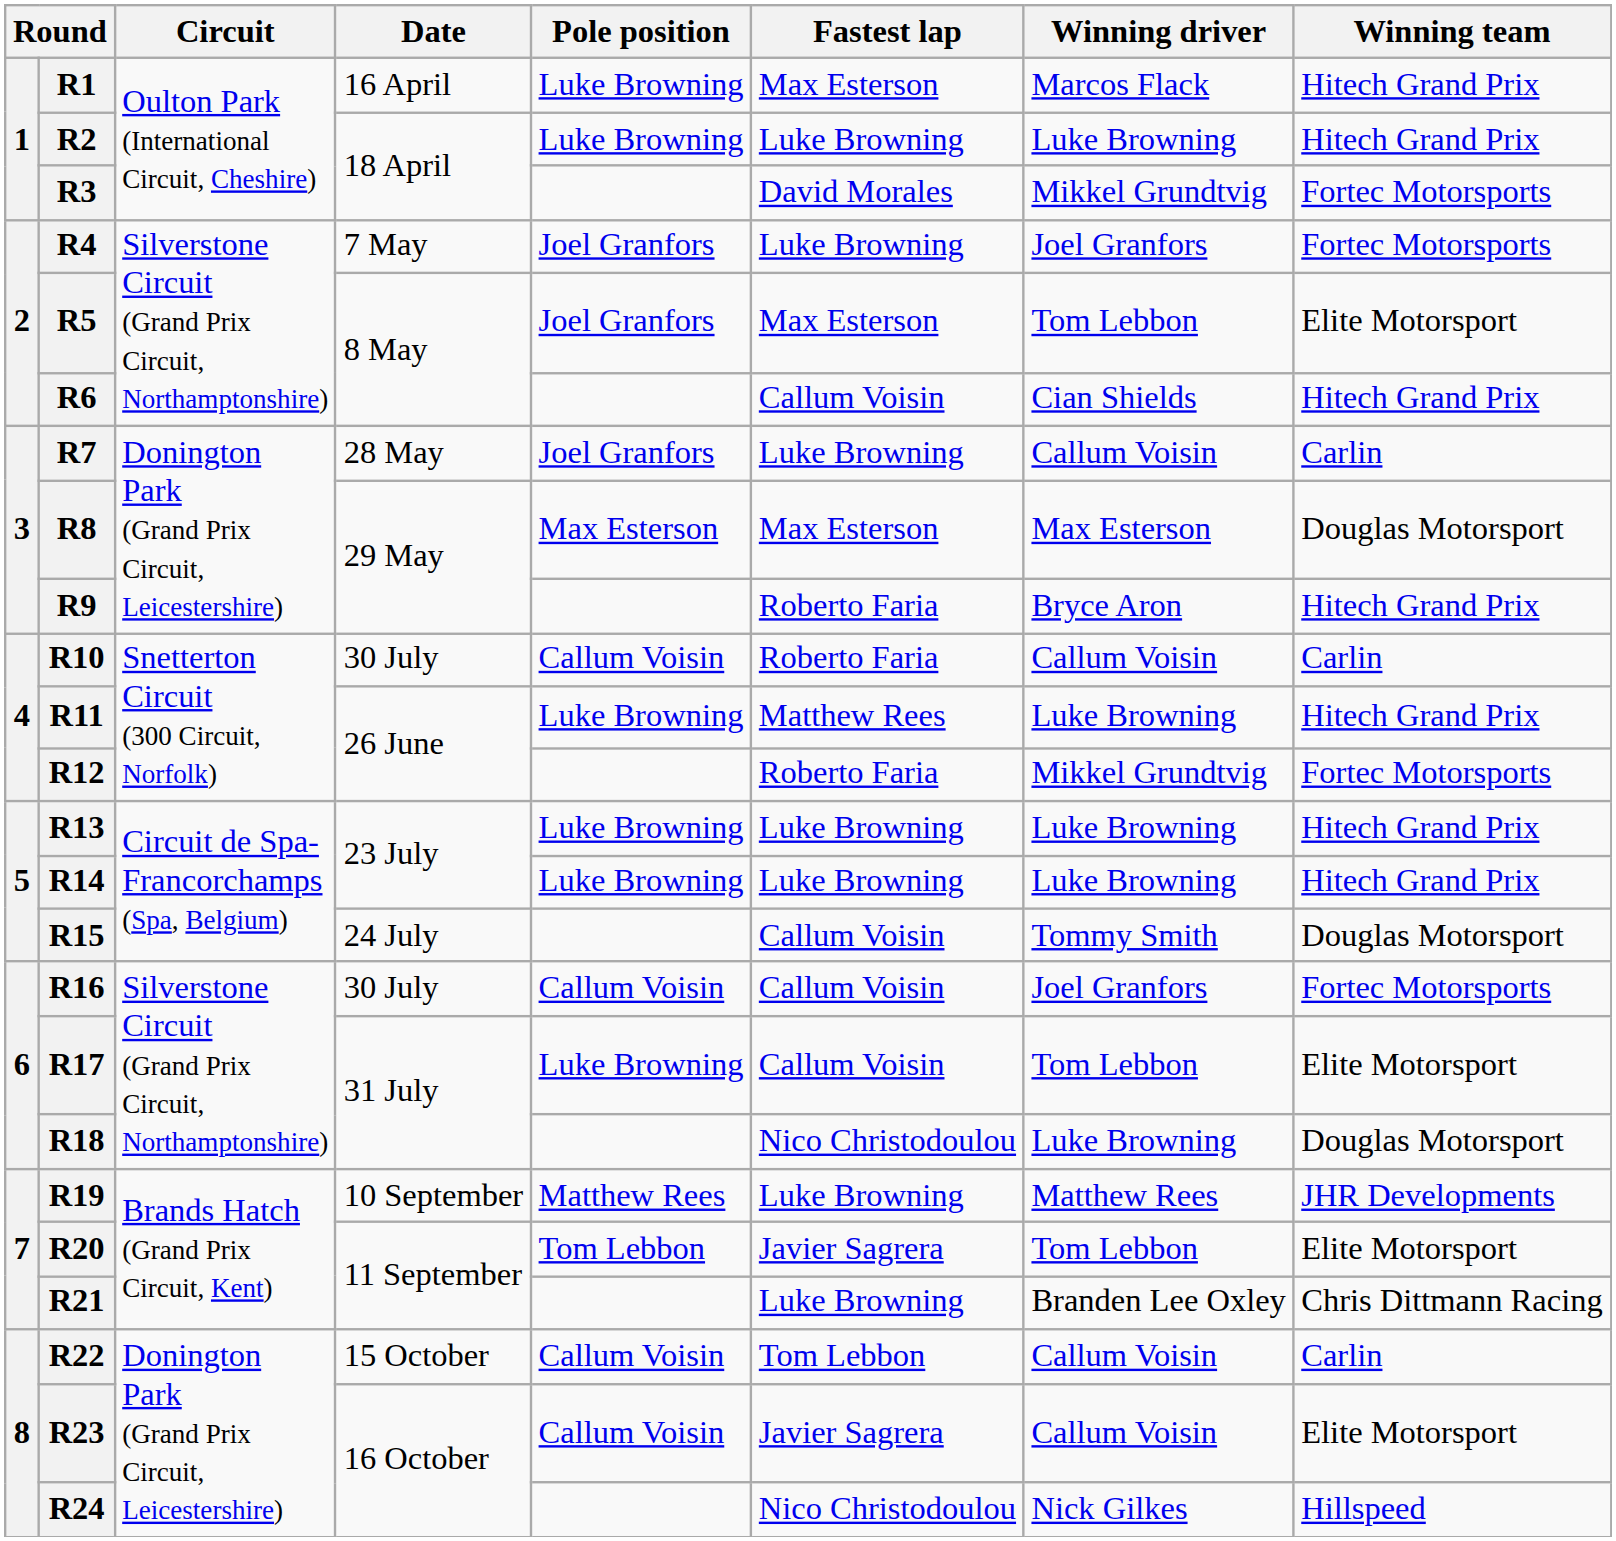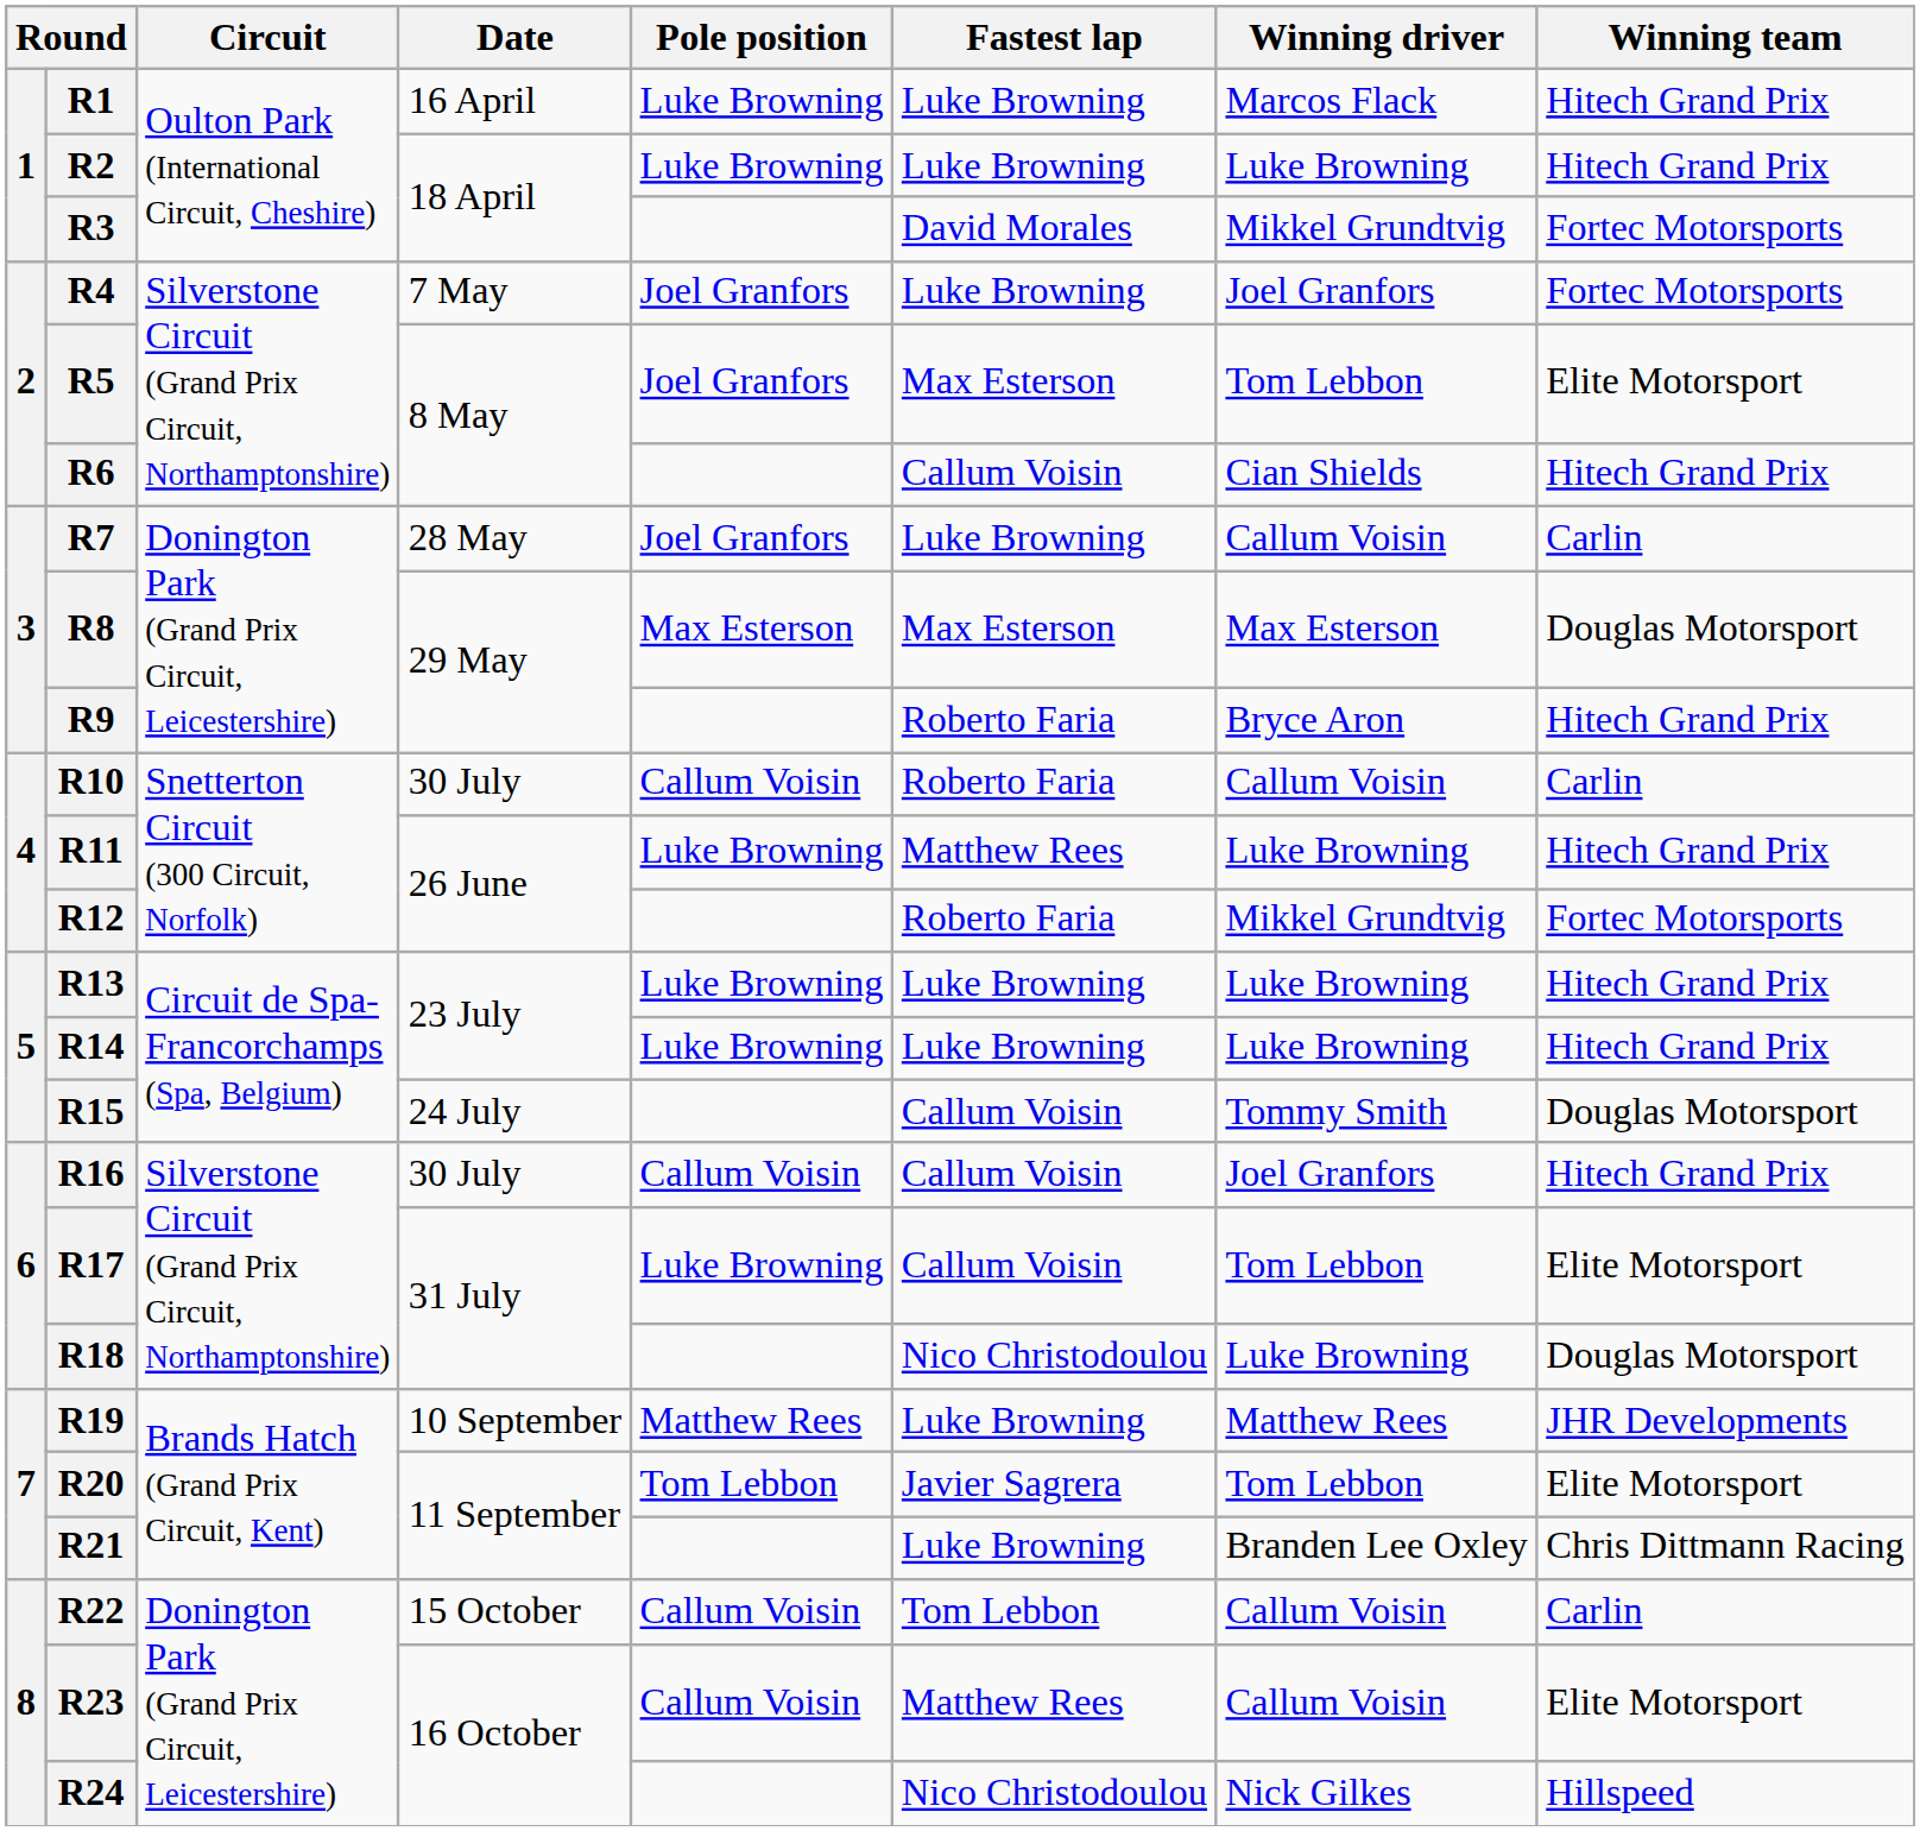 <table class="wikitable" style="font-size: 85%">
 <tr>
 <th colspan=2>Round</th>
 <th>Circuit</th>
 <th>Date</th>
 <th>Pole position</th>
 <th>Fastest lap</th>
 <th>Winning driver</th>
 <th>Winning team</th>
 </tr>
 <tr>
 <th rowspan=3>1</th>
 <th>R1</th>
 <td rowspan=3><a href='#'>Oulton Park</a><br><small>(International Circuit, <a href='#'>Cheshire</a>)</small></td>
 <td>16 April</td>
 <td nowrap> <a href='#'>Luke Browning</a></td>
-<td> <a href='#'>Max Esterson</a></td>
+<td> <a href='#'>Luke Browning</a></td>
 <td> <a href='#'>Marcos Flack</a></td>
 <td><a href='#'>Hitech Grand Prix</a></td>
 </tr>
 <tr>
 <th>R2</th>
 <td rowspan=2>18 April</td>
 <td> <a href='#'>Luke Browning</a></td>
 <td> <a href='#'>Luke Browning</a></td>
 <td> <a href='#'>Luke Browning</a></td>
 <td><a href='#'>Hitech Grand Prix</a></td>
 </tr>
 <tr>
 <th>R3</th>
 <td></td>
 <td> <a href='#'>David Morales</a></td>
 <td nowrap> <a href='#'>Mikkel Grundtvig</a></td>
 <td><a href='#'>Fortec Motorsports</a></td>
 </tr>
 <tr>
 <th rowspan=3>2</th>
 <th>R4</th>
 <td rowspan=3><a href='#'>Silverstone Circuit</a><br><small>(Grand Prix Circuit, <a href='#'>Northamptonshire</a>)</small></td>
 <td>7 May</td>
 <td> <a href='#'>Joel Granfors</a></td>
 <td> <a href='#'>Luke Browning</a></td>
 <td> <a href='#'>Joel Granfors</a></td>
 <td><a href='#'>Fortec Motorsports</a></td>
 </tr>
 <tr>
 <th>R5</th>
 <td rowspan=2>8 May</td>
 <td> <a href='#'>Joel Granfors</a></td>
 <td> <a href='#'>Max Esterson</a></td>
 <td> <a href='#'>Tom Lebbon</a></td>
 <td>Elite Motorsport</td>
 </tr>
 <tr>
 <th>R6</th>
 <td></td>
 <td> <a href='#'>Callum Voisin</a></td>
 <td> <a href='#'>Cian Shields</a></td>
 <td><a href='#'>Hitech Grand Prix</a></td>
 </tr>
 <tr>
 <th rowspan=3>3</th>
 <th>R7</th>
 <td rowspan=3><a href='#'>Donington Park</a><br><small>(Grand Prix Circuit, <a href='#'>Leicestershire</a>)</small></td>
 <td>28 May</td>
 <td> <a href='#'>Joel Granfors</a></td>
 <td> <a href='#'>Luke Browning</a></td>
 <td> <a href='#'>Callum Voisin</a></td>
 <td><a href='#'>Carlin</a></td>
 </tr>
 <tr>
 <th>R8</th>
 <td rowspan="2">29 May</td>
 <td> <a href='#'>Max Esterson</a></td>
 <td> <a href='#'>Max Esterson</a></td>
 <td> <a href='#'>Max Esterson</a></td>
 <td>Douglas Motorsport</td>
 </tr>
 <tr>
 <th>R9</th>
 <td></td>
 <td> <a href='#'>Roberto Faria</a></td>
 <td> <a href='#'>Bryce Aron</a></td>
 <td><a href='#'>Hitech Grand Prix</a></td>
 </tr>
 <tr>
 <th rowspan=3>4</th>
 <th>R10</th>
 <td rowspan=3><a href='#'>Snetterton Circuit</a><br><small>(300 Circuit, <a href='#'>Norfolk</a>)</small></td>
 <td>30 July</td>
 <td> <a href='#'>Callum Voisin</a></td>
 <td> <a href='#'>Roberto Faria</a></td>
 <td> <a href='#'>Callum Voisin</a></td>
 <td><a href='#'>Carlin</a></td>
 </tr>
 <tr>
 <th>R11</th>
 <td rowspan="2">26 June</td>
 <td> <a href='#'>Luke Browning</a></td>
 <td> <a href='#'>Matthew Rees</a></td>
 <td> <a href='#'>Luke Browning</a></td>
 <td><a href='#'>Hitech Grand Prix</a></td>
 </tr>
 <tr>
 <th>R12</th>
 <td></td>
 <td> <a href='#'>Roberto Faria</a></td>
 <td> <a href='#'>Mikkel Grundtvig</a></td>
 <td><a href='#'>Fortec Motorsports</a></td>
 </tr>
 <tr>
 <th rowspan=3>5</th>
 <th>R13</th>
 <td rowspan=3><a href='#'>Circuit de Spa-Francorchamps</a><br><small>(<a href='#'>Spa</a>, <a href='#'>Belgium</a>)</small></td>
 <td rowspan="2">23 July</td>
 <td> <a href='#'>Luke Browning</a></td>
 <td> <a href='#'>Luke Browning</a></td>
 <td> <a href='#'>Luke Browning</a></td>
 <td><a href='#'>Hitech Grand Prix</a></td>
 </tr>
 <tr>
 <th>R14</th>
 <td> <a href='#'>Luke Browning</a></td>
 <td> <a href='#'>Luke Browning</a></td>
 <td> <a href='#'>Luke Browning</a></td>
 <td><a href='#'>Hitech Grand Prix</a></td>
 </tr>
 <tr>
 <th>R15</th>
 <td>24 July</td>
 <td></td>
 <td> <a href='#'>Callum Voisin</a></td>
 <td> <a href='#'>Tommy Smith</a></td>
 <td nowrap>Douglas Motorsport</td>
 </tr>
 <tr>
 <th rowspan=3>6</th>
 <th>R16</th>
 <td rowspan=3><a href='#'>Silverstone Circuit</a><br><small>(Grand Prix Circuit, <a href='#'>Northamptonshire</a>)</small></td>
 <td>30 July</td>
 <td> <a href='#'>Callum Voisin</a></td>
 <td> <a href='#'>Callum Voisin</a></td>
 <td> <a href='#'>Joel Granfors</a></td>
-<td><a href='#'>Fortec Motorsports</a></td>
+<td><a href='#'>Hitech Grand Prix</a></td>
 </tr>
 <tr>
 <th>R17</th>
 <td rowspan="2">31 July</td>
 <td> <a href='#'>Luke Browning</a></td>
 <td> <a href='#'>Callum Voisin</a></td>
 <td> <a href='#'>Tom Lebbon</a></td>
 <td>Elite Motorsport</td>
 </tr>
 <tr>
 <th>R18</th>
 <td></td>
 <td nowrap> <a href='#'>Nico Christodoulou</a></td>
 <td> <a href='#'>Luke Browning</a></td>
 <td>Douglas Motorsport</td>
 </tr>
 <tr>
 <th rowspan=3>7</th>
 <th>R19</th>
 <td rowspan=3><a href='#'>Brands Hatch</a><br><small>(Grand Prix Circuit, <a href='#'>Kent</a>)</small></td>
 <td nowrap>10 September</td>
 <td> <a href='#'>Matthew Rees</a></td>
 <td> <a href='#'>Luke Browning</a></td>
 <td> <a href='#'>Matthew Rees</a></td>
 <td><a href='#'>JHR Developments</a></td>
 </tr>
 <tr>
 <th>R20</th>
 <td rowspan="2">11 September</td>
 <td> <a href='#'>Tom Lebbon</a></td>
 <td> <a href='#'>Javier Sagrera</a></td>
 <td> <a href='#'>Tom Lebbon</a></td>
 <td>Elite Motorsport</td>
 </tr>
 <tr>
 <th>R21</th>
 <td></td>
 <td> <a href='#'>Luke Browning</a></td>
 <td nowrap> Branden Lee Oxley</td>
 <td nowrap>Chris Dittmann Racing</td>
 </tr>
 <tr>
 <th rowspan=3>8</th>
 <th>R22</th>
 <td rowspan=3><a href='#'>Donington Park</a><br><small>(Grand Prix Circuit, <a href='#'>Leicestershire</a>)</small></td>
 <td>15 October</td>
 <td> <a href='#'>Callum Voisin</a></td>
 <td> <a href='#'>Tom Lebbon</a></td>
 <td> <a href='#'>Callum Voisin</a></td>
 <td><a href='#'>Carlin</a></td>
 </tr>
 <tr>
 <th>R23</th>
 <td rowspan="2">16 October</td>
 <td> <a href='#'>Callum Voisin</a></td>
-<td> <a href='#'>Javier Sagrera</a></td>
+<td> <a href='#'>Matthew Rees</a></td>
 <td> <a href='#'>Callum Voisin</a></td>
 <td>Elite Motorsport</td>
 </tr>
 <tr>
 <th>R24</th>
 <td></td>
 <td> <a href='#'>Nico Christodoulou</a></td>
 <td> <a href='#'>Nick Gilkes</a></td>
 <td><a href='#'>Hillspeed</a></td>
 </tr>
 </table>
